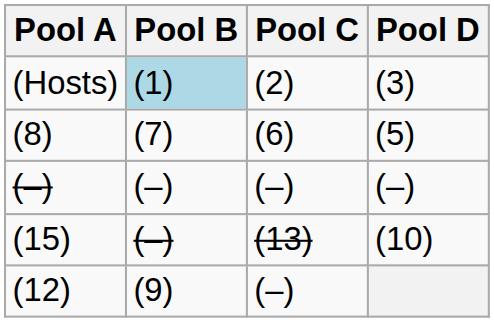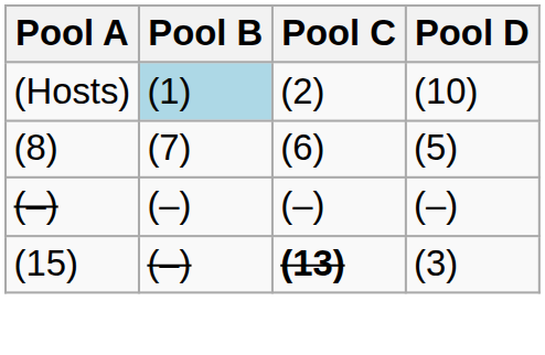 <table class="wikitable">
 <tr>
 <th width=25%>Pool A</th>
 <th width=25%>Pool B</th>
 <th width=25%>Pool C</th>
 <th width=25%>Pool D</th>
 </tr>
 <tr>
 <td> (Hosts)</td>
 <td style="background: lightblue;"> (1)</td>
 <td> (2)</td>
-<td> (3)</td>
+<td> (10)</td>
 </tr>
 <tr>
 <td> (8)</td>
 <td> (7)</td>
 <td> (6)</td>
 <td> (5)</td>
 </tr>
 <tr>
 <td><s> (–)</s></td>
 <td> (–)</td>
 <td> (–)</td>
 <td> (–)</td>
 </tr>
 <tr>
 <td> (15)</td>
 <td><s> (–)</s></td>
-<td><s> (13)</s></td>
-<td> (10)</td>
-</tr>
-<tr>
-<td> (12)</td>
-<td> (9)</td>
-<td> (–)</td>
-<th></th>
+<td><strong><s> (13)</s></strong></td>
+<td> (3)</td>
 </tr>
 </table>
